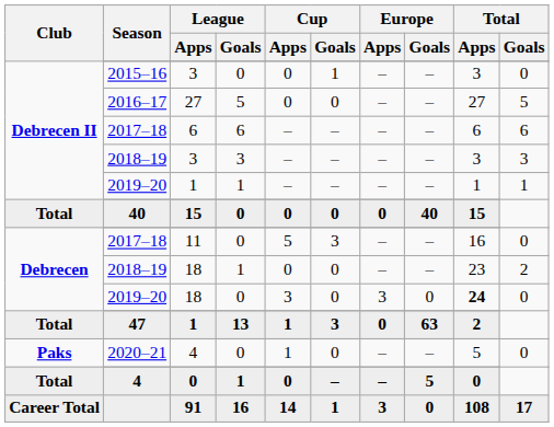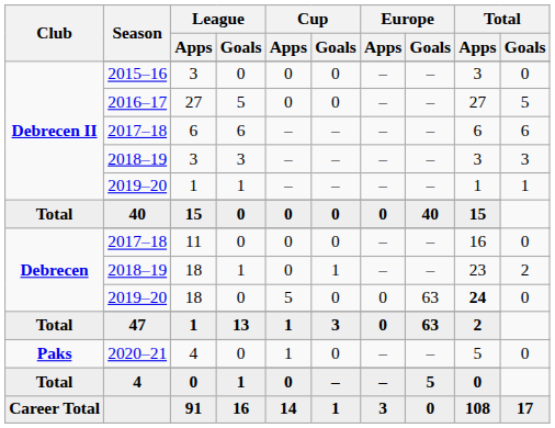 <table class="wikitable" style="font-size:90%; text-align: center;">
 <tr>
 <th rowspan="2">Club</th>
 <th rowspan="2">Season</th>
 <th colspan="2">League</th>
 <th colspan="2">Cup</th>
 <th colspan="2">Europe</th>
 <th colspan="2">Total</th>
 </tr>
 <tr>
 <th>Apps</th>
 <th>Goals</th>
 <th>Apps</th>
 <th>Goals</th>
 <th>Apps</th>
 <th>Goals</th>
 <th>Apps</th>
 <th>Goals</th>
 </tr>
 <tr ||-||-||-|->
 <td rowspan="7" valign="center"><strong><a href='#'>Debrecen II</a></strong></td>
 </tr>
 <tr>
 <td><a href='#'>2015–16</a></td>
 <td>3</td>
 <td>0</td>
 <td>0</td>
-<td>1</td>
+<td>0</td>
 <td>–</td>
 <td>–</td>
 <td>3</td>
 <td>0</td>
 </tr>
 <tr>
 <td><a href='#'>2016–17</a></td>
 <td>27</td>
 <td>5</td>
 <td>0</td>
 <td>0</td>
 <td>–</td>
 <td>–</td>
 <td>27</td>
 <td>5</td>
 </tr>
 <tr>
 <td><a href='#'>2017–18</a></td>
 <td>6</td>
 <td>6</td>
 <td>–</td>
 <td>–</td>
 <td>–</td>
 <td>–</td>
 <td>6</td>
 <td>6</td>
 </tr>
 <tr>
 <td><a href='#'>2018–19</a></td>
 <td>3</td>
 <td>3</td>
 <td>–</td>
 <td>–</td>
 <td>–</td>
 <td>–</td>
 <td>3</td>
 <td>3</td>
 </tr>
 <tr>
 <td><a href='#'>2019–20</a></td>
 <td>1</td>
 <td>1</td>
 <td>–</td>
 <td>–</td>
 <td>–</td>
 <td>–</td>
 <td>1</td>
 <td>1</td>
 </tr>
 <tr>
 </tr>
 <tr style="font-weight:bold; background-color:#eeeeee;">
 <td>Total</td>
 <td>40</td>
 <td>15</td>
 <td>0</td>
 <td>0</td>
 <td>0</td>
 <td>0</td>
 <td>40</td>
 <td>15</td>
 </tr>
 <tr>
 <td rowspan="5" valign="center"><strong><a href='#'>Debrecen</a></strong></td>
 </tr>
 <tr>
 <td><a href='#'>2017–18</a></td>
 <td>11</td>
 <td>0</td>
-<td>5</td>
-<td>3</td>
+<td>0</td>
+<td>0</td>
 <td>–</td>
 <td>–</td>
 <td>16</td>
 <td>0</td>
 </tr>
 <tr>
 <td><a href='#'>2018–19</a></td>
 <td>18</td>
 <td>1</td>
 <td>0</td>
-<td>0</td>
+<td>1</td>
 <td>–</td>
 <td>–</td>
 <td>23</td>
 <td>2</td>
 </tr>
 <tr>
 <td><a href='#'>2019–20</a></td>
 <td>18</td>
 <td>0</td>
-<td>3</td>
+<td>5</td>
 <td>0</td>
-<td>3</td>
 <td>0</td>
+<td>63</td>
 <td><strong>24</strong></td>
 <td>0</td>
 </tr>
 <tr>
 </tr>
 <tr style="font-weight:bold; background-color:#eeeeee;">
 <td>Total</td>
 <td>47</td>
 <td>1</td>
 <td>13</td>
 <td>1</td>
 <td>3</td>
 <td>0</td>
 <td>63</td>
 <td>2</td>
 </tr>
 <tr>
 <td rowspan="3" valign="center"><strong><a href='#'>Paks</a></strong></td>
 </tr>
 <tr>
 <td><a href='#'>2020–21</a></td>
 <td>4</td>
 <td>0</td>
 <td>1</td>
 <td>0</td>
 <td>–</td>
 <td>–</td>
 <td>5</td>
 <td>0</td>
 </tr>
 <tr>
 </tr>
 <tr style="font-weight:bold; background-color:#eeeeee;">
 <td>Total</td>
 <td>4</td>
 <td>0</td>
 <td>1</td>
 <td>0</td>
 <td>–</td>
 <td>–</td>
 <td>5</td>
 <td>0</td>
 </tr>
 <tr style="font-weight:bold; background-color:#eeeeee;">
 <td rowspan="1" valign="top"><strong>Career Total</strong></td>
 <td></td>
 <td><strong>91</strong></td>
 <td><strong>16</strong></td>
 <td><strong>14</strong></td>
 <td><strong>1</strong></td>
 <td><strong>3</strong></td>
 <td><strong>0</strong></td>
 <td><strong>108</strong></td>
 <td><strong>17</strong></td>
 </tr>
 </table>
